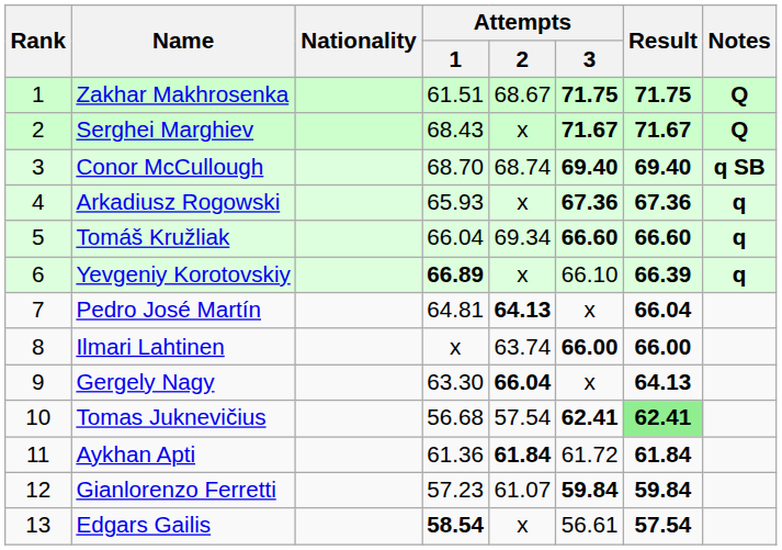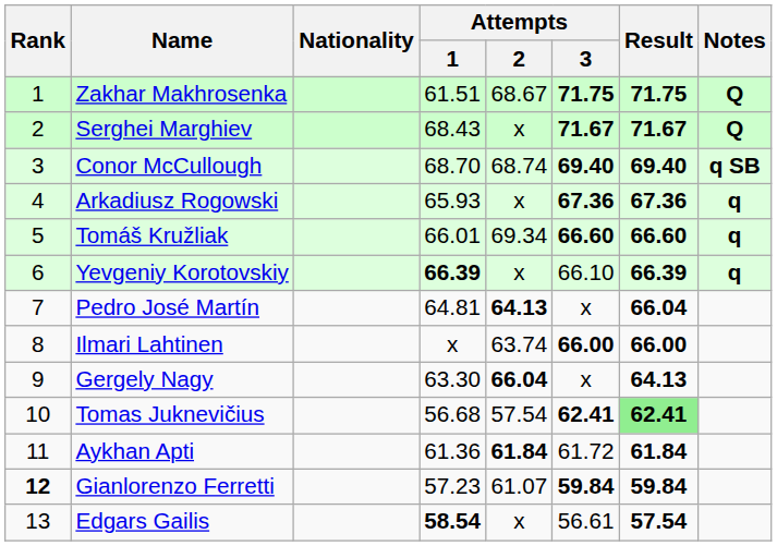 <table class="wikitable sortable" style="text-align:center">
 <tr>
 <th rowspan=2>Rank</th>
 <th rowspan=2>Name</th>
 <th rowspan=2>Nationality</th>
 <th colspan=3>Attempts</th>
 <th rowspan=2>Result</th>
 <th rowspan=2>Notes</th>
 </tr>
 <tr>
 <th>1</th>
 <th>2</th>
 <th>3</th>
 </tr>
 <tr bgcolor=ccffcc>
 <td>1</td>
 <td align=left><a href='#'>Zakhar Makhrosenka</a></td>
 <td align=left></td>
 <td>61.51</td>
 <td>68.67</td>
 <td><strong>71.75</strong></td>
 <td><strong>71.75</strong></td>
 <td><strong>Q</strong></td>
 </tr>
 <tr bgcolor=ccffcc>
 <td>2</td>
 <td align=left><a href='#'>Serghei Marghiev</a></td>
 <td align=left></td>
 <td>68.43</td>
 <td>x</td>
 <td><strong>71.67</strong></td>
 <td><strong>71.67</strong></td>
 <td><strong>Q</strong></td>
 </tr>
 <tr bgcolor=ddffdd>
 <td>3</td>
 <td align=left><a href='#'>Conor McCullough</a></td>
 <td align=left></td>
 <td>68.70</td>
 <td>68.74</td>
 <td><strong>69.40</strong></td>
 <td><strong>69.40</strong></td>
 <td><strong>q SB</strong></td>
 </tr>
 <tr bgcolor=ddffdd>
 <td>4</td>
 <td align=left><a href='#'>Arkadiusz Rogowski</a></td>
 <td align=left></td>
 <td>65.93</td>
 <td>x</td>
 <td><strong>67.36</strong></td>
 <td><strong>67.36</strong></td>
 <td><strong>q</strong></td>
 </tr>
 <tr bgcolor=ddffdd>
 <td>5</td>
 <td align=left><a href='#'>Tomáš Kružliak</a></td>
 <td align=left></td>
-<td>66.04</td>
+<td>66.01</td>
 <td>69.34</td>
 <td><strong>66.60</strong></td>
 <td><strong>66.60</strong></td>
 <td><strong>q</strong></td>
 </tr>
 <tr bgcolor=ddffdd>
 <td>6</td>
 <td align=left><a href='#'>Yevgeniy Korotovskiy</a></td>
 <td align=left></td>
-<td><strong>66.89</strong></td>
+<td><strong>66.39</strong></td>
 <td>x</td>
 <td>66.10</td>
 <td><strong>66.39</strong></td>
 <td><strong>q</strong></td>
 </tr>
 <tr>
 <td>7</td>
 <td align=left><a href='#'>Pedro José Martín</a></td>
 <td align=left></td>
 <td>64.81</td>
 <td><strong>64.13</strong></td>
 <td>x</td>
 <td><strong>66.04</strong></td>
 <td></td>
 </tr>
 <tr>
 <td>8</td>
 <td align=left><a href='#'>Ilmari Lahtinen</a></td>
 <td align=left></td>
 <td>x</td>
 <td>63.74</td>
 <td><strong>66.00</strong></td>
 <td><strong>66.00</strong></td>
 <td></td>
 </tr>
 <tr>
 <td>9</td>
 <td align=left><a href='#'>Gergely Nagy</a></td>
 <td align=left></td>
 <td>63.30</td>
 <td><strong>66.04</strong></td>
 <td>x</td>
 <td><strong>64.13</strong></td>
 <td></td>
 </tr>
 <tr>
 <td>10</td>
 <td align=left><a href='#'>Tomas Juknevičius</a></td>
 <td align=left></td>
 <td>56.68</td>
 <td>57.54</td>
 <td><strong>62.41</strong></td>
 <td style="background: lightgreen;"><strong>62.41</strong></td>
 <td></td>
 </tr>
 <tr>
 <td>11</td>
 <td align=left><a href='#'>Aykhan Apti</a></td>
 <td align=left></td>
 <td>61.36</td>
 <td><strong>61.84</strong></td>
 <td>61.72</td>
 <td><strong>61.84</strong></td>
 <td></td>
 </tr>
 <tr>
-<td>12</td>
+<td><strong>12</strong></td>
 <td align=left><a href='#'>Gianlorenzo Ferretti</a></td>
 <td align=left></td>
 <td>57.23</td>
 <td>61.07</td>
 <td><strong>59.84</strong></td>
 <td><strong>59.84</strong></td>
 <td></td>
 </tr>
 <tr>
 <td>13</td>
 <td align=left><a href='#'>Edgars Gailis</a></td>
 <td align=left></td>
 <td><strong>58.54</strong></td>
 <td>x</td>
 <td>56.61</td>
 <td><strong>57.54</strong></td>
 <td></td>
 </tr>
 </table>
